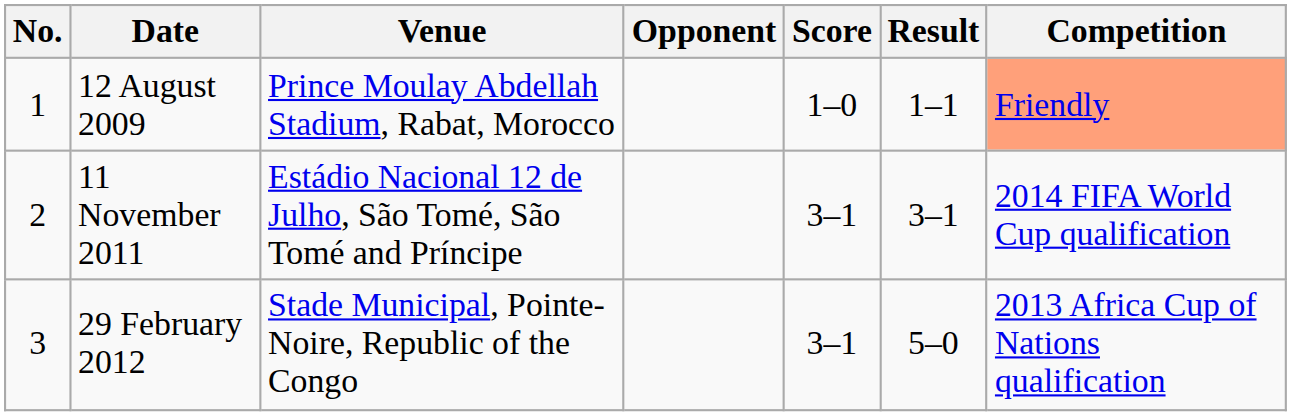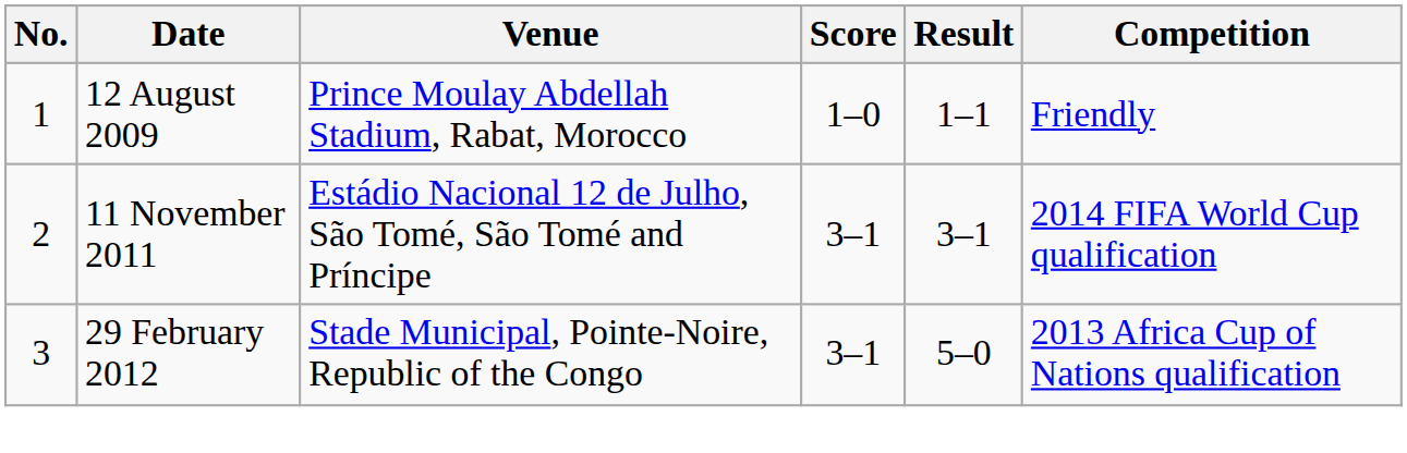 <table class="wikitable sortable">
 <tr>
 <th scope="col">No.</th>
 <th scope="col">Date</th>
 <th scope="col">Venue</th>
-<th scope="col">Opponent</th>
 <th scope="col">Score</th>
 <th scope="col">Result</th>
 <th scope="col">Competition</th>
 </tr>
 <tr>
 <td align="center">1</td>
 <td>12 August 2009</td>
 <td><a href='#'>Prince Moulay Abdellah Stadium</a>, Rabat, Morocco</td>
-<td></td>
 <td align="center">1–0</td>
 <td align="center">1–1</td>
-<td style="background: lightsalmon;"><a href='#'>Friendly</a></td>
+<td><a href='#'>Friendly</a></td>
 </tr>
 <tr>
 <td align="center">2</td>
 <td>11 November 2011</td>
 <td><a href='#'>Estádio Nacional 12 de Julho</a>, São Tomé, São Tomé and Príncipe</td>
-<td></td>
 <td align="center">3–1</td>
 <td align="center">3–1</td>
 <td><a href='#'>2014 FIFA World Cup qualification</a></td>
 </tr>
 <tr>
 <td align="center">3</td>
 <td>29 February 2012</td>
 <td><a href='#'>Stade Municipal</a>, Pointe-Noire, Republic of the Congo</td>
-<td></td>
 <td align="center">3–1</td>
 <td align="center">5–0</td>
 <td><a href='#'>2013 Africa Cup of Nations qualification</a></td>
 </tr>
 </table>
